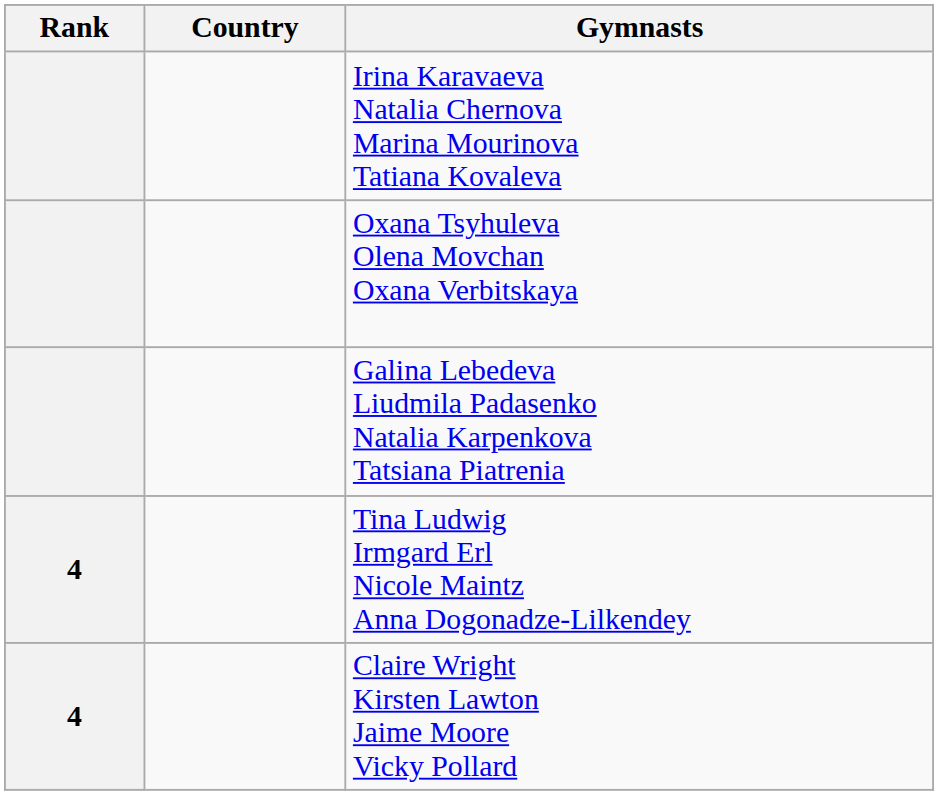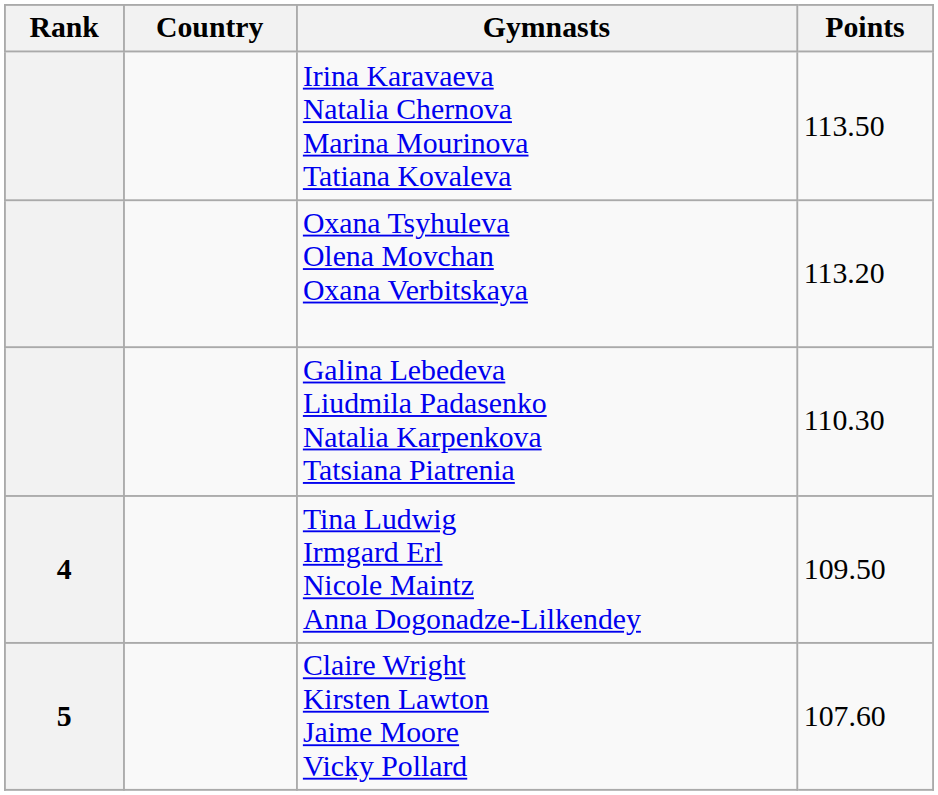 <table class="wikitable" width=500>
 <tr bgcolor="#efefef">
 <th>Rank</th>
 <th>Country</th>
 <th>Gymnasts</th>
+<th>Points</th>
 </tr>
 <tr>
 <th></th>
 <td></td>
 <td><a href='#'>Irina Karavaeva</a> <br> <a href='#'>Natalia Chernova</a> <br> <a href='#'>Marina Mourinova</a><br> <a href='#'>Tatiana Kovaleva</a></td>
+<td>113.50</td>
 </tr>
 <tr>
 <th></th>
 <td></td>
 <td><a href='#'>Oxana Tsyhuleva</a>  <br> <a href='#'>Olena Movchan</a> <br> <a href='#'>Oxana Verbitskaya</a> <br>  </td>
+<td>113.20</td>
 </tr>
 <tr>
 <th></th>
 <td></td>
 <td><a href='#'>Galina Lebedeva</a> <br> <a href='#'>Liudmila Padasenko</a> <br> <a href='#'>Natalia Karpenkova</a> <br> <a href='#'>Tatsiana Piatrenia</a></td>
+<td>110.30</td>
 </tr>
 <tr>
 <th>4</th>
 <td></td>
 <td><a href='#'>Tina Ludwig</a> <br> <a href='#'>Irmgard Erl</a> <br> <a href='#'>Nicole Maintz</a> <br> <a href='#'>Anna Dogonadze-Lilkendey</a></td>
+<td>109.50</td>
 </tr>
 <tr>
-<th>4</th>
+<th>5</th>
 <td></td>
 <td><a href='#'>Claire Wright</a> <br> <a href='#'>Kirsten Lawton</a> <br> <a href='#'>Jaime Moore</a> <br> <a href='#'>Vicky Pollard</a></td>
+<td>107.60</td>
 </tr>
 </table>
